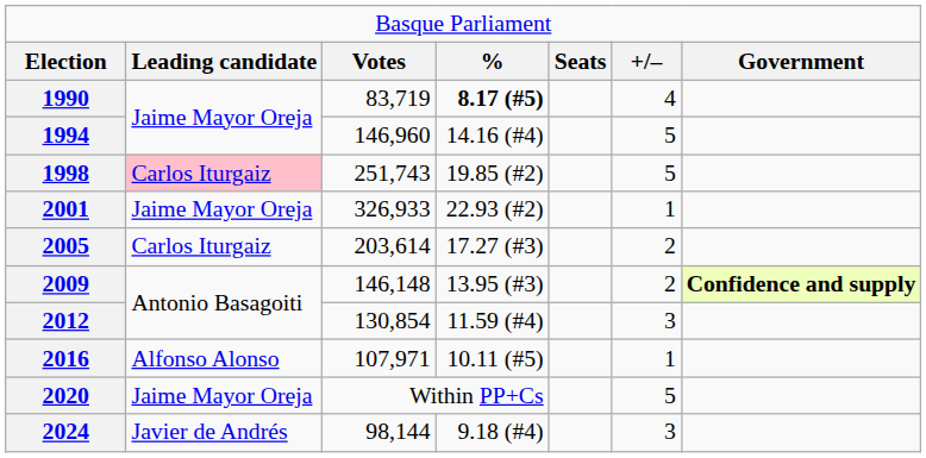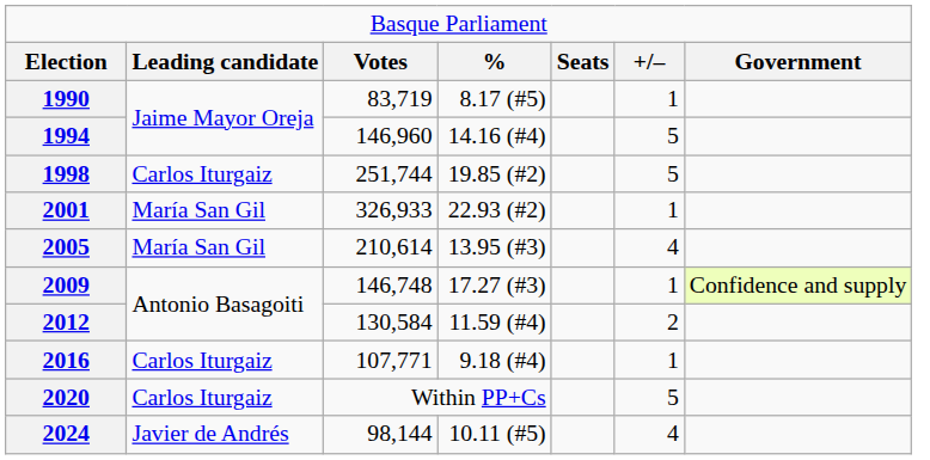 <table class="wikitable" style="text-align:right;">
 <tr>
 <td colspan="9" align="center"><a href='#'>Basque Parliament</a></td>
 </tr>
 <tr>
 <th width="75">Election</th>
 <th>Leading candidate</th>
 <th width="70">Votes</th>
 <th width="70">%</th>
 <th>Seats</th>
 <th width="40">+/–</th>
 <th>Government</th>
 </tr>
 <tr>
 <th><a href='#'>1990</a></th>
 <td rowspan="2" align="left"><a href='#'>Jaime Mayor Oreja</a></td>
 <td>83,719</td>
-<td><strong>8.17 (#5)</strong></td>
+<td>8.17 (#5)</td>
 <td></td>
-<td>4</td>
+<td>1</td>
 <td></td>
 </tr>
 <tr>
 <th><a href='#'>1994</a></th>
 <td>146,960</td>
 <td>14.16 (#4)</td>
 <td></td>
 <td>5</td>
 <td></td>
 </tr>
 <tr>
 <th><a href='#'>1998</a></th>
-<td align="left" style="background: pink;"><a href='#'>Carlos Iturgaiz</a></td>
-<td>251,743</td>
+<td align="left"><a href='#'>Carlos Iturgaiz</a></td>
+<td>251,744</td>
 <td>19.85 (#2)</td>
 <td></td>
 <td>5</td>
 <td></td>
 </tr>
 <tr>
 <th><a href='#'>2001</a></th>
-<td align="left"><a href='#'>Jaime Mayor Oreja</a></td>
+<td align="left"><a href='#'>María San Gil</a></td>
 <td>326,933</td>
 <td>22.93 (#2)</td>
 <td></td>
 <td>1</td>
 <td></td>
 </tr>
 <tr>
 <th><a href='#'>2005</a></th>
-<td align="left"><a href='#'>Carlos Iturgaiz</a></td>
-<td>203,614</td>
+<td align="left"><a href='#'>María San Gil</a></td>
+<td>210,614</td>
+<td>13.95 (#3)</td>
+<td></td>
+<td>4</td>
+<td></td>
+</tr>
+<tr>
+<th><a href='#'>2009</a></th>
+<td rowspan="2" align="left">Antonio Basagoiti</td>
+<td>146,748</td>
 <td>17.27 (#3)</td>
+<td></td>
+<td>1</td>
+<td style="background:#efb;">Confidence and supply</td>
+</tr>
+<tr>
+<th><a href='#'>2012</a></th>
+<td>130,584</td>
+<td>11.59 (#4)</td>
 <td></td>
 <td>2</td>
 <td></td>
 </tr>
 <tr>
-<th><a href='#'>2009</a></th>
-<td rowspan="2" align="left">Antonio Basagoiti</td>
-<td>146,148</td>
-<td>13.95 (#3)</td>
-<td></td>
-<td>2</td>
-<td style="background:#efb;"><strong>Confidence and supply</strong></td>
-</tr>
-<tr>
-<th><a href='#'>2012</a></th>
-<td>130,854</td>
-<td>11.59 (#4)</td>
-<td></td>
-<td>3</td>
-<td></td>
-</tr>
-<tr>
 <th><a href='#'>2016</a></th>
-<td align="left"><a href='#'>Alfonso Alonso</a></td>
-<td>107,971</td>
-<td>10.11 (#5)</td>
+<td align="left"><a href='#'>Carlos Iturgaiz</a></td>
+<td>107,771</td>
+<td>9.18 (#4)</td>
 <td></td>
 <td>1</td>
 <td></td>
 </tr>
 <tr>
 <th><a href='#'>2020</a></th>
-<td align="left"><a href='#'>Jaime Mayor Oreja</a></td>
+<td align="left"><a href='#'>Carlos Iturgaiz</a></td>
 <td colspan="2">Within <a href='#'>PP+Cs</a></td>
 <td></td>
 <td>5</td>
 <td></td>
 </tr>
 <tr>
 <th><a href='#'>2024</a></th>
 <td align="left"><a href='#'>Javier de Andrés</a></td>
 <td>98,144</td>
-<td>9.18 (#4)</td>
+<td>10.11 (#5)</td>
 <td></td>
-<td>3</td>
+<td>4</td>
 <td></td>
 </tr>
 </table>
